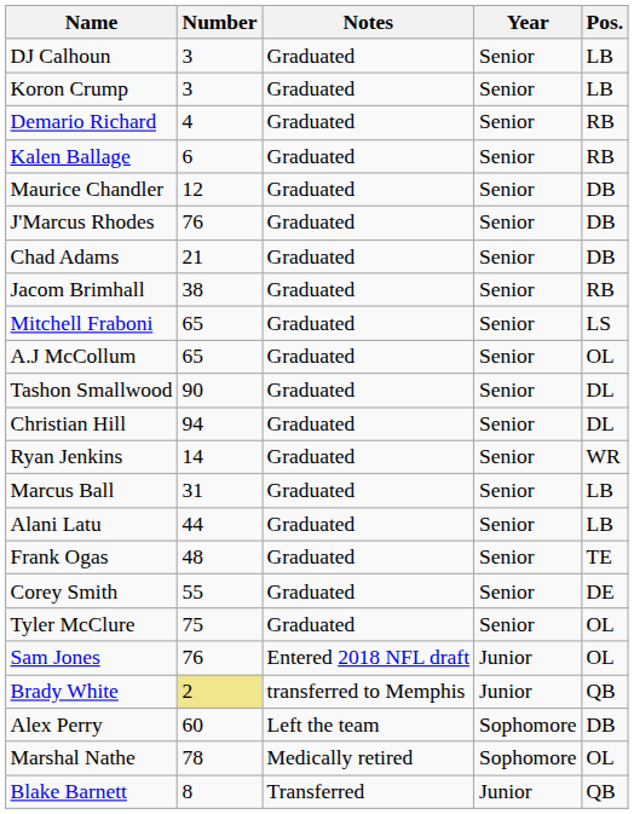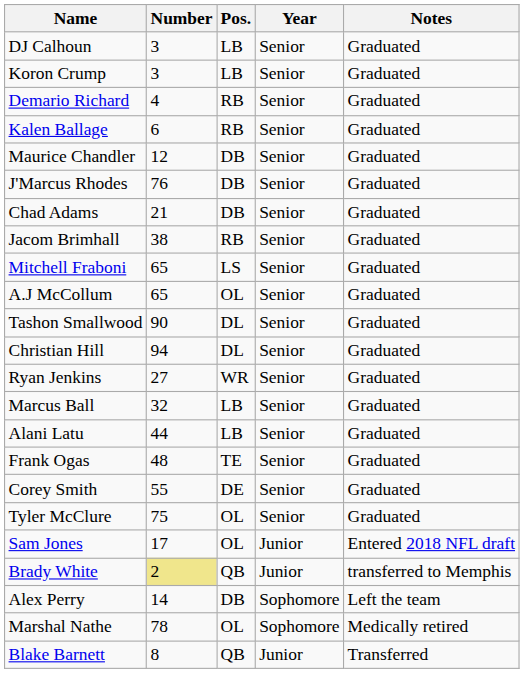 <table class="wikitable sortable">
 <tr>
 <th>Name</th>
 <th>Number</th>
+<th>Pos.</th>
+<th>Year</th>
 <th class="unsortable">Notes</th>
-<th>Year</th>
-<th>Pos.</th>
 </tr>
 <tr>
 <td>DJ Calhoun</td>
 <td>3</td>
+<td>LB</td>
+<td>Senior</td>
 <td>Graduated</td>
-<td>Senior</td>
-<td>LB</td>
 </tr>
 <tr>
 <td>Koron Crump</td>
 <td>3</td>
+<td>LB</td>
+<td>Senior</td>
 <td>Graduated</td>
-<td>Senior</td>
-<td>LB</td>
 </tr>
 <tr>
 <td><a href='#'>Demario Richard</a></td>
 <td>4</td>
+<td>RB</td>
+<td>Senior</td>
 <td>Graduated</td>
-<td>Senior</td>
-<td>RB</td>
 </tr>
 <tr>
 <td><a href='#'>Kalen Ballage</a></td>
 <td>6</td>
+<td>RB</td>
+<td>Senior</td>
 <td>Graduated</td>
-<td>Senior</td>
-<td>RB</td>
 </tr>
 <tr>
 <td>Maurice Chandler</td>
 <td>12</td>
+<td>DB</td>
+<td>Senior</td>
 <td>Graduated</td>
-<td>Senior</td>
-<td>DB</td>
 </tr>
 <tr>
 <td>J'Marcus Rhodes</td>
 <td>76</td>
+<td>DB</td>
+<td>Senior</td>
 <td>Graduated</td>
-<td>Senior</td>
-<td>DB</td>
 </tr>
 <tr>
 <td>Chad Adams</td>
 <td>21</td>
+<td>DB</td>
+<td>Senior</td>
 <td>Graduated</td>
-<td>Senior</td>
-<td>DB</td>
 </tr>
 <tr>
 <td>Jacom Brimhall</td>
 <td>38</td>
+<td>RB</td>
+<td>Senior</td>
 <td>Graduated</td>
-<td>Senior</td>
-<td>RB</td>
 </tr>
 <tr>
 <td><a href='#'>Mitchell Fraboni</a></td>
 <td>65</td>
+<td>LS</td>
+<td>Senior</td>
 <td>Graduated</td>
-<td>Senior</td>
-<td>LS</td>
 </tr>
 <tr>
 <td>A.J McCollum</td>
 <td>65</td>
+<td>OL</td>
+<td>Senior</td>
 <td>Graduated</td>
-<td>Senior</td>
-<td>OL</td>
 </tr>
 <tr>
 <td>Tashon Smallwood</td>
 <td>90</td>
+<td>DL</td>
+<td>Senior</td>
 <td>Graduated</td>
-<td>Senior</td>
-<td>DL</td>
 </tr>
 <tr>
 <td>Christian Hill</td>
 <td>94</td>
+<td>DL</td>
+<td>Senior</td>
 <td>Graduated</td>
-<td>Senior</td>
-<td>DL</td>
 </tr>
 <tr>
 <td>Ryan Jenkins</td>
-<td>14</td>
+<td>27</td>
+<td>WR</td>
+<td> Senior</td>
 <td>Graduated</td>
-<td> Senior</td>
-<td>WR</td>
 </tr>
 <tr>
 <td>Marcus Ball</td>
-<td>31</td>
+<td>32</td>
+<td>LB</td>
+<td> Senior</td>
 <td>Graduated</td>
-<td> Senior</td>
-<td>LB</td>
 </tr>
 <tr>
 <td>Alani Latu</td>
 <td>44</td>
+<td>LB</td>
+<td> Senior</td>
 <td>Graduated</td>
-<td> Senior</td>
-<td>LB</td>
 </tr>
 <tr>
 <td>Frank Ogas</td>
 <td>48</td>
+<td>TE</td>
+<td> Senior</td>
 <td>Graduated</td>
-<td> Senior</td>
-<td>TE</td>
 </tr>
 <tr>
 <td>Corey Smith</td>
 <td>55</td>
+<td>DE</td>
+<td> Senior</td>
 <td>Graduated</td>
-<td> Senior</td>
-<td>DE</td>
 </tr>
 <tr>
 <td>Tyler McClure</td>
 <td>75</td>
+<td>OL</td>
+<td> Senior</td>
 <td>Graduated</td>
-<td> Senior</td>
-<td>OL</td>
 </tr>
 <tr>
 <td><a href='#'>Sam Jones</a></td>
-<td>76</td>
+<td>17</td>
+<td>OL</td>
+<td>Junior</td>
 <td>Entered <a href='#'>2018 NFL draft</a></td>
-<td>Junior</td>
-<td>OL</td>
 </tr>
 <tr>
 <td><a href='#'>Brady White</a></td>
 <td style="background: khaki;">2</td>
+<td>QB</td>
+<td> Junior</td>
 <td>transferred to Memphis</td>
-<td> Junior</td>
-<td>QB</td>
 </tr>
 <tr>
 <td>Alex Perry</td>
-<td>60</td>
+<td>14</td>
+<td>DB</td>
+<td>Sophomore</td>
 <td>Left the team</td>
-<td>Sophomore</td>
-<td>DB</td>
 </tr>
 <tr>
 <td>Marshal Nathe</td>
 <td>78</td>
+<td>OL</td>
+<td> Sophomore</td>
 <td>Medically retired</td>
-<td> Sophomore</td>
-<td>OL</td>
 </tr>
 <tr>
 <td><a href='#'>Blake Barnett</a></td>
 <td>8</td>
+<td>QB</td>
+<td> Junior</td>
 <td>Transferred</td>
-<td> Junior</td>
-<td>QB</td>
 </tr>
 </table>
